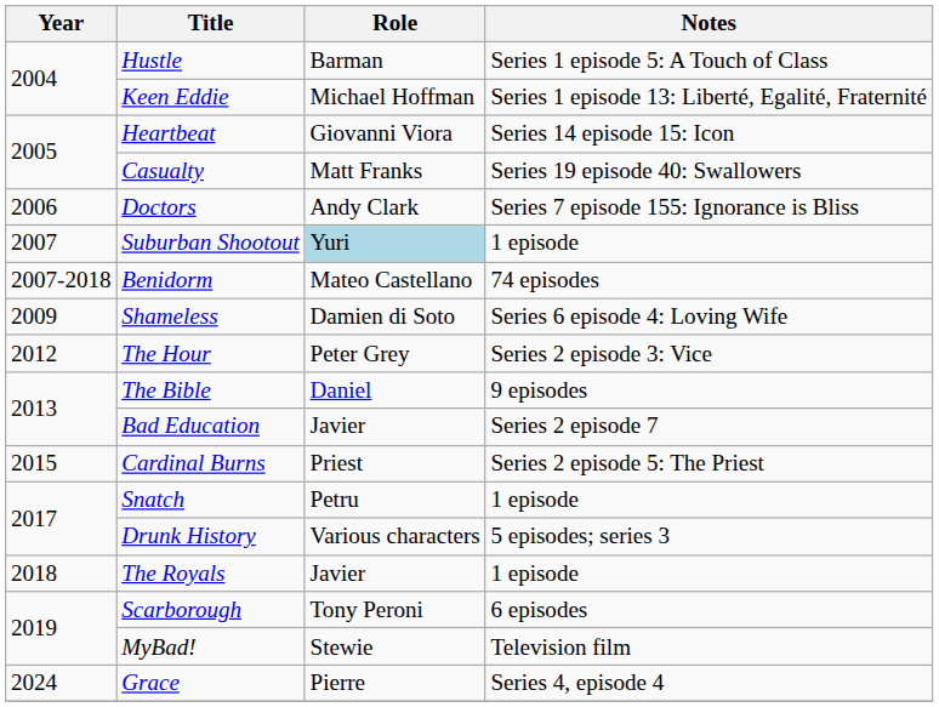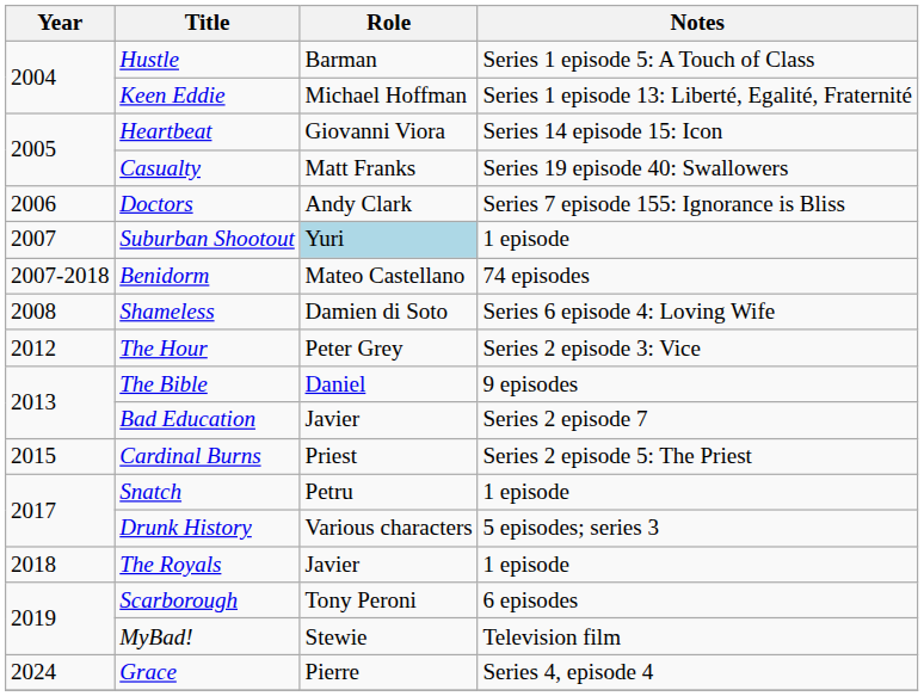 <table class="wikitable plainrowheaders sortable">
 <tr>
 <th scope="col">Year</th>
 <th scope="col">Title</th>
 <th scope="col">Role</th>
 <th class="unsortable">Notes</th>
 </tr>
 <tr>
 <td rowspan="2">2004</td>
 <td><em><a href='#'>Hustle</a></em></td>
 <td>Barman</td>
 <td>Series 1 episode 5: A Touch of Class</td>
 </tr>
 <tr>
 <td><em><a href='#'>Keen Eddie</a></em></td>
 <td>Michael Hoffman</td>
 <td>Series 1 episode 13: Liberté, Egalité, Fraternité</td>
 </tr>
 <tr>
 <td rowspan="2">2005</td>
 <td><em><a href='#'>Heartbeat</a></em></td>
 <td>Giovanni Viora</td>
 <td>Series 14 episode 15: Icon</td>
 </tr>
 <tr>
 <td><em><a href='#'>Casualty</a></em></td>
 <td>Matt Franks</td>
 <td>Series 19 episode 40: Swallowers</td>
 </tr>
 <tr>
 <td>2006</td>
 <td><em><a href='#'>Doctors</a></em></td>
 <td>Andy Clark</td>
 <td>Series 7 episode 155: Ignorance is Bliss</td>
 </tr>
 <tr>
 <td>2007</td>
 <td><em><a href='#'>Suburban Shootout</a></em></td>
 <td style="background: lightblue;">Yuri</td>
 <td>1 episode</td>
 </tr>
 <tr>
 <td>2007-2018</td>
 <td><em><a href='#'>Benidorm</a></em></td>
 <td>Mateo Castellano</td>
 <td>74 episodes</td>
 </tr>
 <tr>
-<td>2009</td>
+<td>2008</td>
 <td><em><a href='#'>Shameless</a></em></td>
 <td>Damien di Soto</td>
 <td>Series 6 episode 4: Loving Wife</td>
 </tr>
 <tr>
 <td>2012</td>
 <td><em><a href='#'>The Hour</a></em></td>
 <td>Peter Grey</td>
 <td>Series 2 episode 3: Vice</td>
 </tr>
 <tr>
 <td rowspan="2">2013</td>
 <td><em><a href='#'>The Bible</a></em></td>
 <td><a href='#'>Daniel</a></td>
 <td>9 episodes</td>
 </tr>
 <tr>
 <td><em><a href='#'>Bad Education</a></em></td>
 <td>Javier</td>
 <td>Series 2 episode 7</td>
 </tr>
 <tr>
 <td>2015</td>
 <td><em><a href='#'>Cardinal Burns</a></em></td>
 <td>Priest</td>
 <td>Series 2 episode 5: The Priest</td>
 </tr>
 <tr>
 <td rowspan="2">2017</td>
 <td><em><a href='#'>Snatch</a></em></td>
 <td>Petru</td>
 <td>1 episode</td>
 </tr>
 <tr>
 <td><em><a href='#'>Drunk History</a></em></td>
 <td>Various characters</td>
 <td>5 episodes; series 3</td>
 </tr>
 <tr>
 <td>2018</td>
 <td><em><a href='#'>The Royals</a></em></td>
 <td>Javier</td>
 <td>1 episode</td>
 </tr>
 <tr>
 <td rowspan="2">2019</td>
 <td><em><a href='#'>Scarborough</a></em></td>
 <td>Tony Peroni</td>
 <td>6 episodes</td>
 </tr>
 <tr>
 <td><em>MyBad!</em></td>
 <td>Stewie</td>
 <td>Television film</td>
 </tr>
 <tr>
 <td>2024</td>
 <td><em><a href='#'>Grace</a></em></td>
 <td>Pierre</td>
 <td>Series 4, episode 4</td>
 </tr>
 <tr>
 </tr>
 </table>
